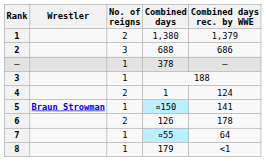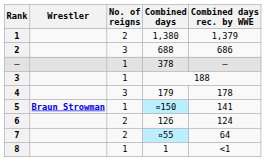 <table class="wikitable sortable" style="text-align: center">
 <tr>
 <th>Rank</th>
 <th>Wrestler</th>
 <th>No. of<br>reigns</th>
 <th>Combined<br>days</th>
 <th>Combined days<br>rec. by WWE</th>
 </tr>
 <tr>
 <th>1</th>
 <td></td>
 <td>2</td>
 <td>1,380</td>
 <td>1,379</td>
 </tr>
 <tr>
 <th>2</th>
 <td></td>
 <td>3</td>
 <td>688</td>
 <td>686</td>
 </tr>
 <tr style="background-color:#e3e3e3">
 <td>—</td>
 <td></td>
 <td>1</td>
 <td>378</td>
 <td>—</td>
 </tr>
 <tr>
 <th>3</th>
 <td></td>
 <td>1</td>
 <td colspan=2>188</td>
 </tr>
 <tr>
 <th>4</th>
 <td></td>
-<td>2</td>
-<td>1</td>
-<td>124</td>
+<td>3</td>
+<td>179</td>
+<td>178</td>
 </tr>
 <tr>
 <th>5</th>
 <td><strong><a href='#'>Braun Strowman</a></strong></td>
 <td>1</td>
 <td style="background-color:#bbeeff">¤150</td>
 <td>141</td>
 </tr>
 <tr>
 <th>6</th>
 <td></td>
 <td>2</td>
 <td>126</td>
-<td>178</td>
+<td>124</td>
 </tr>
 <tr>
 <th>7</th>
 <td></td>
-<td>1</td>
+<td>2</td>
 <td style="background-color:#bbeeff">¤55</td>
 <td>64</td>
 </tr>
 <tr>
 <th>8</th>
 <td></td>
 <td>1</td>
-<td>179</td>
+<td>1</td>
 <td><1</td>
 </tr>
 </table>
